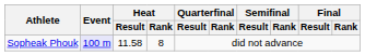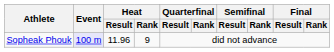 <table class=wikitable style="font-size:90%">
 <tr>
 <th rowspan="2">Athlete</th>
 <th rowspan="2">Event</th>
 <th colspan="2">Heat</th>
 <th colspan="2">Quarterfinal</th>
 <th colspan="2">Semifinal</th>
 <th colspan="2">Final</th>
 </tr>
 <tr style="font-size:95%">
 <th>Result</th>
 <th>Rank</th>
 <th>Result</th>
 <th>Rank</th>
 <th>Result</th>
 <th>Rank</th>
 <th>Result</th>
 <th>Rank</th>
 </tr>
 <tr align=center>
 <td align=left><a href='#'>Sopheak Phouk</a></td>
 <td align=left style="background: lavender;"><a href='#'>100 m</a></td>
-<td>11.58</td>
-<td>8</td>
+<td>11.96</td>
+<td>9</td>
 <td colspan=6>did not advance</td>
 </tr>
 </table>
